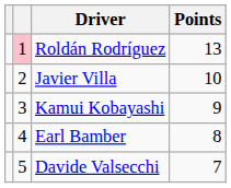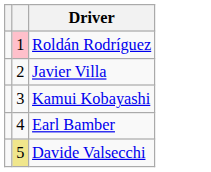 <table class="wikitable" style="font-size: 85%;">
 <tr>
 <th></th>
 <th></th>
 <th>Driver</th>
-<th>Points</th>
 </tr>
 <tr>
 <td align="left"></td>
 <td align="center" style="background: pink;">1</td>
 <td> <a href='#'>Roldán Rodríguez</a></td>
-<td align="right">13</td>
 </tr>
 <tr>
 <td align="left"></td>
 <td align="center">2</td>
 <td> <a href='#'>Javier Villa</a></td>
-<td align="right">10</td>
 </tr>
 <tr>
 <td align="left"></td>
 <td align="center">3</td>
 <td> <a href='#'>Kamui Kobayashi</a></td>
-<td align="right">9</td>
 </tr>
 <tr>
 <td align="left"></td>
 <td align="center">4</td>
 <td> <a href='#'>Earl Bamber</a></td>
-<td align="right">8</td>
 </tr>
 <tr>
 <td align="left"></td>
-<td align="center">5</td>
+<td align="center" style="background: khaki;">5</td>
 <td> <a href='#'>Davide Valsecchi</a></td>
-<td align="right">7</td>
 </tr>
 </table>
